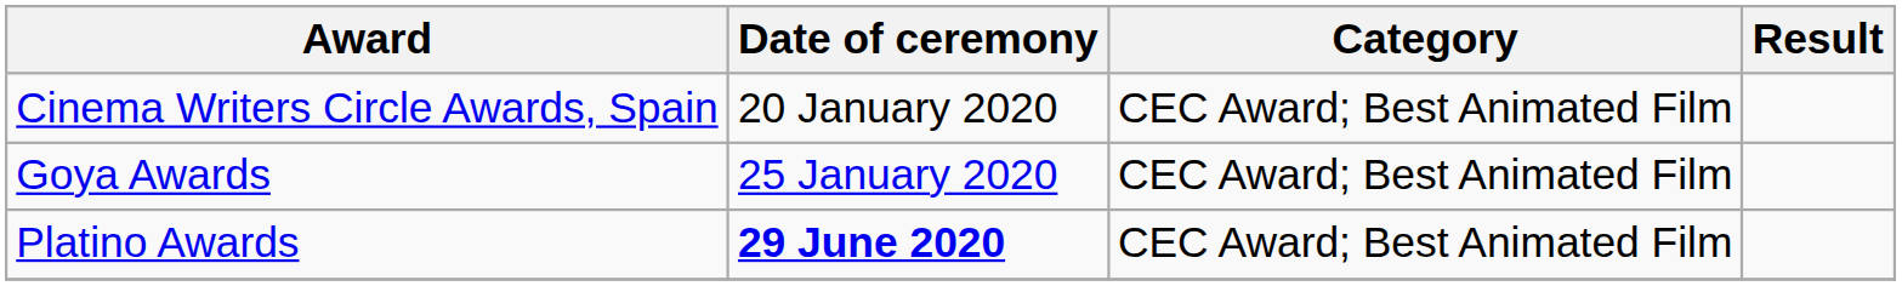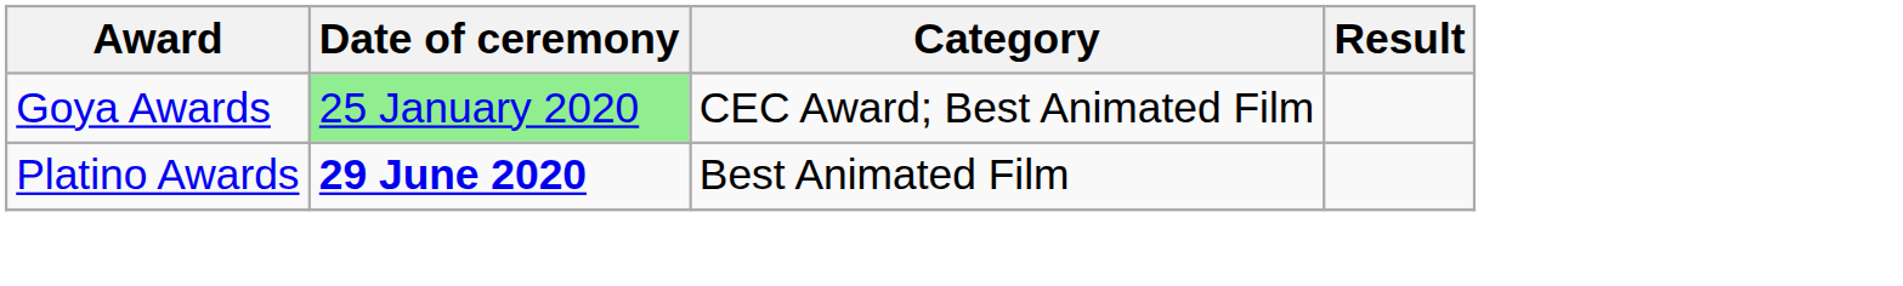 <table class="wikitable">
 <tr>
 <th>Award</th>
 <th>Date of ceremony</th>
 <th>Category</th>
 <th>Result</th>
 </tr>
 <tr>
-<td><a href='#'>Cinema Writers Circle Awards, Spain</a></td>
-<td>20 January 2020</td>
-<td>CEC Award; Best Animated Film</td>
-<td></td>
-</tr>
-<tr>
 <td><a href='#'>Goya Awards</a></td>
-<td><a href='#'>25 January 2020</a></td>
+<td style="background: lightgreen;"><a href='#'>25 January 2020</a></td>
 <td>CEC Award; Best Animated Film</td>
 <td></td>
 </tr>
 <tr>
 <td><a href='#'>Platino Awards</a></td>
 <td><strong><a href='#'>29 June 2020</a></strong></td>
-<td>CEC Award; Best Animated Film</td>
+<td>Best Animated Film</td>
 <td></td>
 </tr>
 <tr>
 </tr>
 </table>
